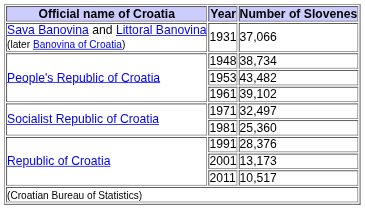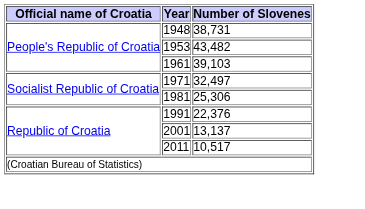 <table class="toccolours sortable" border="1" cellpadding="0" cellpadding="5">
 <tr bgcolor=#ccccff>
 <th>Official name of Croatia</th>
 <th>Year</th>
 <th>Number of Slovenes</th>
 </tr>
 <tr>
-<td><a href='#'>Sava Banovina</a> and <a href='#'>Littoral Banovina</a><br><small>(later <a href='#'>Banovina of Croatia</a>)</small></td>
-<td>1931</td>
-<td>37,066</td>
-</tr>
-<tr>
 <td rowspan="3"><a href='#'>People's Republic of Croatia</a></td>
 <td>1948</td>
-<td>38,734</td>
+<td>38,731</td>
 </tr>
 <tr>
 <td>1953</td>
 <td>43,482</td>
 </tr>
 <tr>
 <td>1961</td>
-<td>39,102</td>
+<td>39,103</td>
 </tr>
 <tr>
 <td rowspan="2"><a href='#'>Socialist Republic of Croatia</a></td>
 <td>1971</td>
 <td>32,497</td>
 </tr>
 <tr>
 <td>1981</td>
-<td>25,360</td>
+<td>25,306</td>
 </tr>
 <tr>
 <td rowspan="3"><a href='#'>Republic of Croatia</a></td>
 <td>1991</td>
-<td>28,376</td>
+<td>22,376</td>
 </tr>
 <tr>
 <td>2001</td>
-<td>13,173</td>
+<td>13,137</td>
 </tr>
 <tr>
 <td>2011</td>
 <td>10,517</td>
 </tr>
 <tr>
 <td colspan=3><small>(Croatian Bureau of Statistics)</small></td>
 </tr>
 </table>
